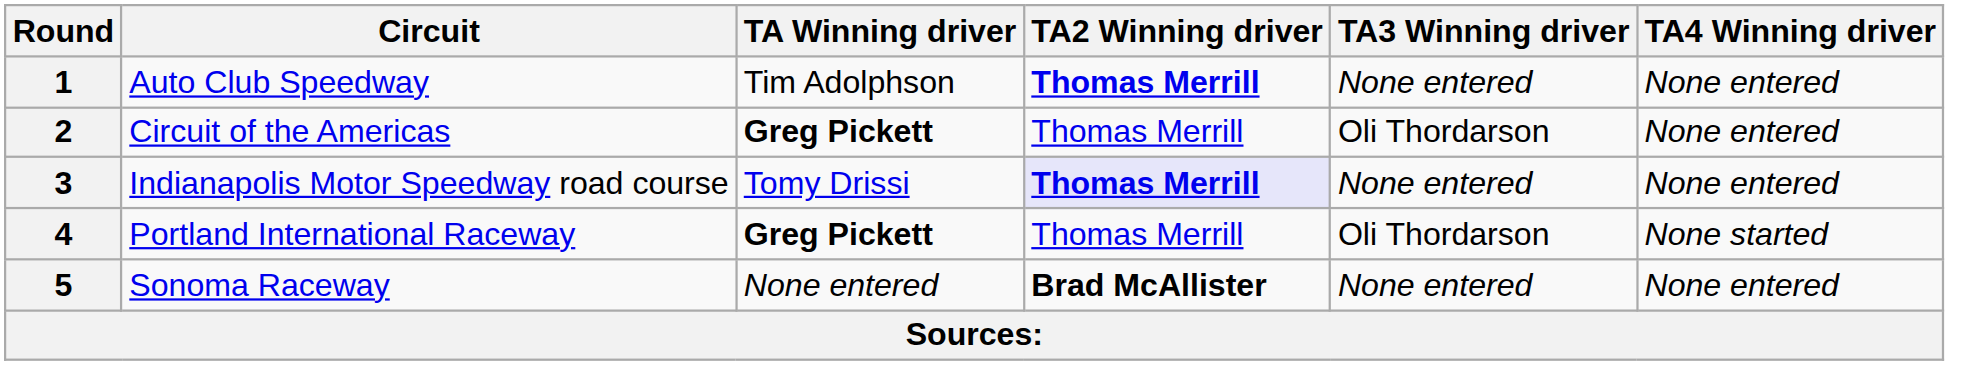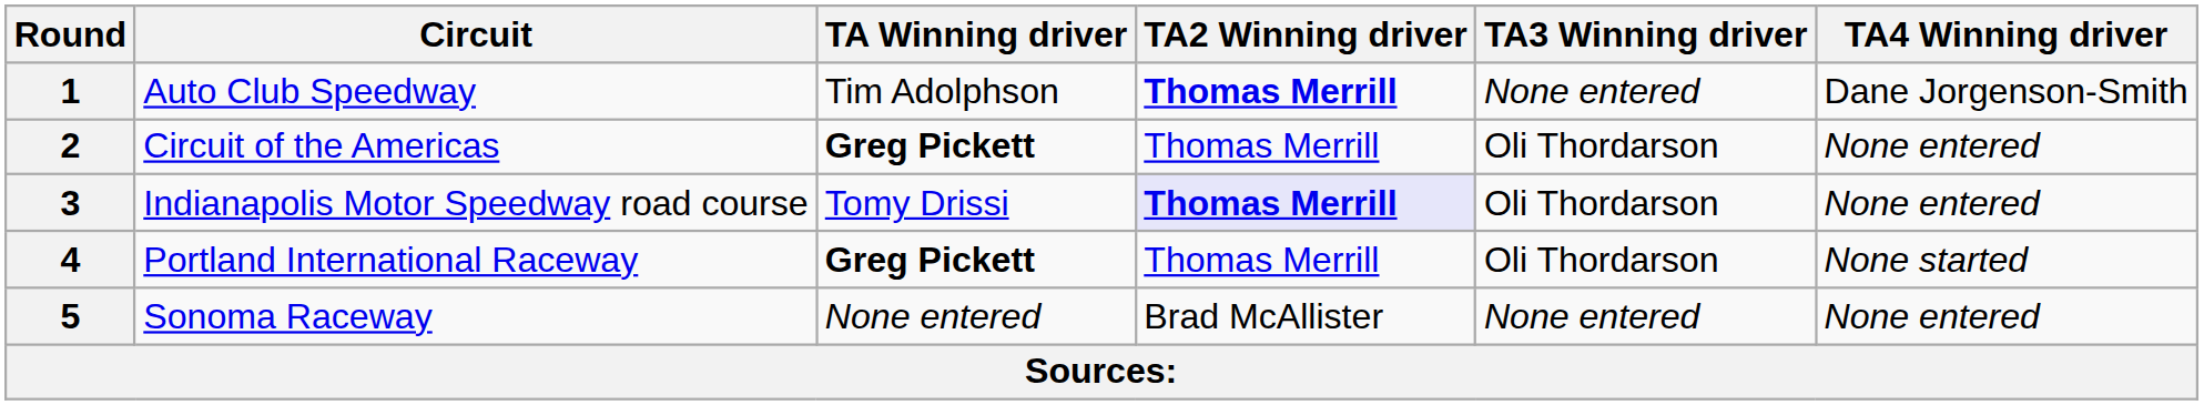 <table class="wikitable" style="font-size: 90%;">
 <tr>
 <th>Round</th>
 <th>Circuit</th>
 <th>TA Winning driver</th>
 <th>TA2 Winning driver</th>
 <th>TA3 Winning driver</th>
 <th>TA4 Winning driver</th>
 </tr>
 <tr>
 <th>1</th>
 <td><a href='#'>Auto Club Speedway</a></td>
 <td> Tim Adolphson</td>
 <td> <strong><a href='#'>Thomas Merrill</a></strong></td>
 <td><em>None entered</em></td>
-<td><em>None entered</em></td>
+<td> Dane Jorgenson-Smith</td>
 </tr>
 <tr>
 <th>2</th>
 <td><a href='#'>Circuit of the Americas</a></td>
 <td> <strong>Greg Pickett</strong></td>
 <td> <a href='#'>Thomas Merrill</a></td>
 <td> Oli Thordarson</td>
 <td><em>None entered</em></td>
 </tr>
 <tr>
 <th>3</th>
 <td><a href='#'>Indianapolis Motor Speedway</a> road course</td>
 <td> <a href='#'>Tomy Drissi</a></td>
 <td style="background: lavender;"> <strong><a href='#'>Thomas Merrill</a></strong></td>
-<td><em>None entered</em></td>
+<td> Oli Thordarson</td>
 <td><em>None entered</em></td>
 </tr>
 <tr>
 <th>4</th>
 <td><a href='#'>Portland International Raceway</a></td>
 <td> <strong>Greg Pickett</strong></td>
 <td> <a href='#'>Thomas Merrill</a></td>
 <td> Oli Thordarson</td>
 <td><em>None started</em></td>
 </tr>
 <tr>
 <th>5</th>
 <td><a href='#'>Sonoma Raceway</a></td>
 <td><em>None entered</em></td>
-<td><strong> Brad McAllister</strong></td>
+<td> Brad McAllister</td>
 <td><em>None entered</em></td>
 <td><em>None entered</em></td>
 </tr>
 <tr>
 <th colspan=6>Sources:</th>
 </tr>
 </table>
